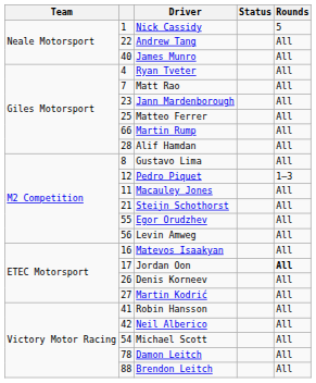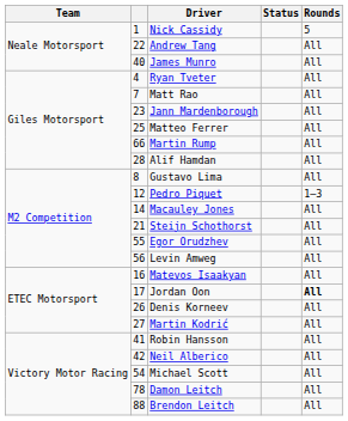 <table class="wikitable" style="font-size: 87%">
 <tr>
 <th>Team</th>
 <th></th>
 <th>Driver</th>
 <th>Status</th>
 <th>Rounds</th>
 </tr>
 <tr>
 <td rowspan=3>Neale Motorsport</td>
 <td>1</td>
 <td> <a href='#'>Nick Cassidy</a></td>
 <td></td>
 <td>5</td>
 </tr>
 <tr>
 <td>22</td>
 <td> <a href='#'>Andrew Tang</a></td>
 <td></td>
 <td>All</td>
 </tr>
 <tr>
 <td>40</td>
 <td> <a href='#'>James Munro</a></td>
 <td align=center></td>
 <td>All</td>
 </tr>
 <tr>
 <td rowspan=6>Giles Motorsport</td>
 <td>4</td>
 <td> <a href='#'>Ryan Tveter</a></td>
 <td align=center></td>
 <td>All</td>
 </tr>
 <tr>
 <td>7</td>
 <td> Matt Rao</td>
 <td align=center></td>
 <td>All</td>
 </tr>
 <tr>
 <td>23</td>
 <td> <a href='#'>Jann Mardenborough</a></td>
 <td></td>
 <td>All</td>
 </tr>
 <tr>
 <td>25</td>
 <td> Matteo Ferrer</td>
 <td align=center></td>
 <td>All</td>
 </tr>
 <tr>
 <td>66</td>
 <td> <a href='#'>Martin Rump</a></td>
 <td align=center></td>
 <td>All</td>
 </tr>
 <tr>
 <td>28</td>
 <td> Alif Hamdan</td>
 <td align=center></td>
 <td>All</td>
 </tr>
 <tr>
 <td rowspan=6><a href='#'>M2 Competition</a></td>
 <td>8</td>
 <td> Gustavo Lima</td>
 <td align=center></td>
 <td>All</td>
 </tr>
 <tr>
 <td>12</td>
 <td> <a href='#'>Pedro Piquet</a></td>
 <td align=center></td>
 <td>1–3</td>
 </tr>
 <tr>
-<td>11</td>
+<td>14</td>
 <td> <a href='#'>Macauley Jones</a></td>
 <td align=center></td>
 <td>All</td>
 </tr>
 <tr>
 <td>21</td>
 <td> <a href='#'>Steijn Schothorst</a></td>
 <td></td>
 <td>All</td>
 </tr>
 <tr>
 <td>55</td>
 <td> <a href='#'>Egor Orudzhev</a></td>
 <td align=center></td>
 <td>All</td>
 </tr>
 <tr>
 <td>56</td>
 <td> Levin Amweg</td>
 <td align=center></td>
 <td>All</td>
 </tr>
 <tr>
 <td rowspan=4>ETEC Motorsport</td>
 <td>16</td>
 <td> <a href='#'>Matevos Isaakyan</a></td>
 <td align=center></td>
 <td>All</td>
 </tr>
 <tr>
 <td>17</td>
 <td> Jordan Oon</td>
 <td align=center></td>
 <td><strong>All</strong></td>
 </tr>
 <tr>
 <td>26</td>
 <td> Denis Korneev</td>
 <td align=center></td>
 <td>All</td>
 </tr>
 <tr>
 <td>27</td>
 <td> <a href='#'>Martin Kodrić</a></td>
 <td align=center></td>
 <td>All</td>
 </tr>
 <tr>
 <td rowspan=5>Victory Motor Racing</td>
 <td>41</td>
 <td> Robin Hansson</td>
 <td align=center></td>
 <td>All</td>
 </tr>
 <tr>
 <td>42</td>
 <td> <a href='#'>Neil Alberico</a></td>
 <td align=center></td>
 <td>All</td>
 </tr>
 <tr>
 <td>54</td>
 <td> Michael Scott</td>
 <td></td>
 <td>All</td>
 </tr>
 <tr>
 <td>78</td>
 <td> <a href='#'>Damon Leitch</a></td>
 <td></td>
 <td>All</td>
 </tr>
 <tr>
 <td>88</td>
 <td> <a href='#'>Brendon Leitch</a></td>
 <td align=center></td>
 <td>All</td>
 </tr>
 </table>
